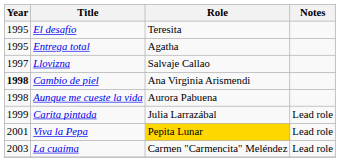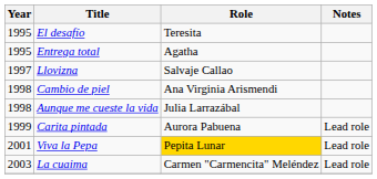 <table class="wikitable sortable">
 <tr>
 <th>Year</th>
 <th>Title</th>
 <th>Role</th>
 <th>Notes</th>
 </tr>
 <tr>
 <td>1995</td>
 <td><em><a href='#'>El desafío</a></em></td>
 <td>Teresita</td>
 <td></td>
 </tr>
 <tr>
 <td>1995</td>
 <td><em><a href='#'>Entrega total</a></em></td>
 <td>Agatha</td>
 <td></td>
 </tr>
 <tr>
 <td>1997</td>
 <td><em><a href='#'>Llovizna</a></em></td>
 <td>Salvaje Callao</td>
 <td></td>
 </tr>
 <tr>
-<td><strong>1998</strong></td>
+<td>1998</td>
 <td><em><a href='#'>Cambio de piel</a></em></td>
 <td>Ana Virginia Arismendi</td>
 <td></td>
 </tr>
 <tr>
 <td>1998</td>
 <td><em><a href='#'>Aunque me cueste la vida</a></em></td>
-<td>Aurora Pabuena</td>
+<td>Julia Larrazábal</td>
 <td></td>
 </tr>
 <tr>
 <td>1999</td>
 <td><em><a href='#'>Carita pintada</a></em></td>
-<td>Julia Larrazábal</td>
+<td>Aurora Pabuena</td>
 <td>Lead role</td>
 </tr>
 <tr>
 <td>2001</td>
 <td><em><a href='#'>Viva la Pepa</a></em></td>
 <td style="background: gold;">Pepita Lunar</td>
 <td>Lead role</td>
 </tr>
 <tr>
 <td>2003</td>
 <td><em><a href='#'>La cuaima</a></em></td>
 <td>Carmen "Carmencita" Meléndez</td>
 <td>Lead role</td>
 </tr>
 <tr>
 </tr>
 </table>
